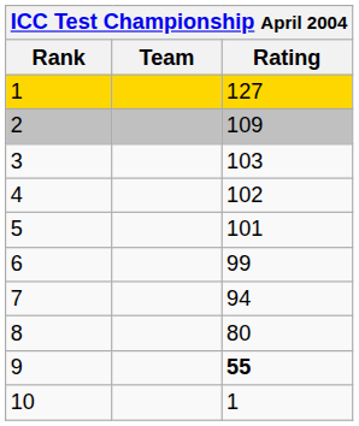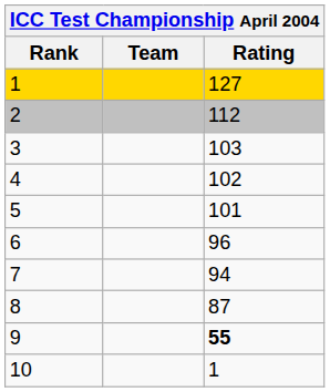 <table class="wikitable" style="white-space:nowrap">
 <tr>
 <th colspan="5"><a href='#'>ICC Test Championship</a> <small>April 2004</small></th>
 </tr>
 <tr>
 <th>Rank</th>
 <th>Team</th>
 <th>Rating</th>
 </tr>
 <tr style="background:gold">
 <td>1</td>
 <td style="text-align:left"></td>
 <td>127</td>
 </tr>
 <tr style="background:silver">
 <td>2</td>
 <td style="text-align:left"></td>
-<td>109</td>
+<td>112</td>
 </tr>
 <tr>
 <td>3</td>
 <td style="text-align:left"></td>
 <td>103</td>
 </tr>
 <tr>
 <td>4</td>
 <td style="text-align:left"></td>
 <td>102</td>
 </tr>
 <tr>
 <td>5</td>
 <td style="text-align:left"></td>
 <td>101</td>
 </tr>
 <tr>
 <td>6</td>
 <td style="text-align:left"></td>
-<td>99</td>
+<td>96</td>
 </tr>
 <tr>
 <td>7</td>
 <td style="text-align:left"></td>
 <td>94</td>
 </tr>
 <tr>
 <td>8</td>
 <td style="text-align:left"></td>
-<td>80</td>
+<td>87</td>
 </tr>
 <tr>
 <td>9</td>
 <td style="text-align:left"></td>
 <td><strong>55</strong></td>
 </tr>
 <tr>
 <td>10</td>
 <td style="text-align:left"></td>
 <td>1</td>
 </tr>
 </table>
